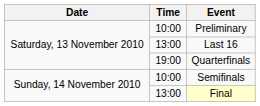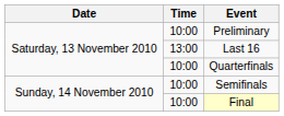 <table class = "wikitable" style="text-align:center;">
 <tr>
 <th width=220>Date</th>
 <th width=50>Time</th>
 <th width=100>Event</th>
 </tr>
 <tr>
 <td rowspan=3>Saturday, 13 November 2010</td>
 <td>10:00</td>
 <td>Preliminary</td>
 </tr>
 <tr>
 <td>13:00</td>
 <td>Last 16</td>
 </tr>
 <tr>
-<td>19:00</td>
+<td>10:00</td>
 <td>Quarterfinals</td>
 </tr>
 <tr>
 <td rowspan=2>Sunday, 14 November 2010</td>
 <td>10:00</td>
 <td>Semifinals</td>
 </tr>
 <tr>
-<td>13:00</td>
+<td>10:00</td>
 <td bgcolor=ffffcc>Final</td>
 </tr>
 </table>
